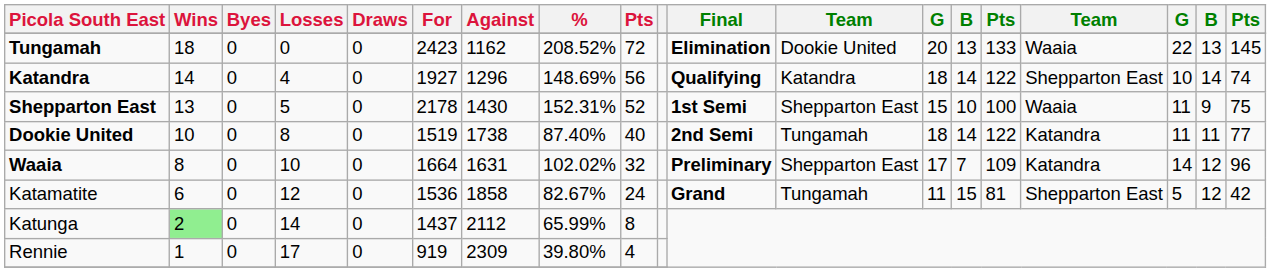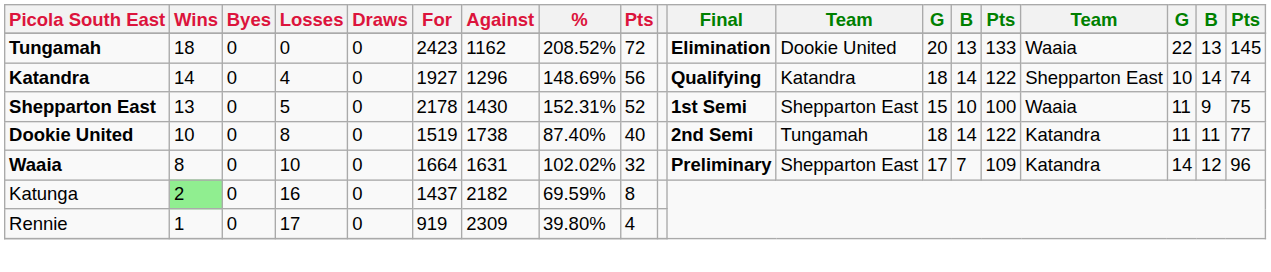 <table style="font-size: 85%; text-align: left;" class="wikitable">
 <tr>
 <th style="color:crimson">Picola South East</th>
 <th style="color:crimson">Wins</th>
 <th style="color:crimson">Byes</th>
 <th style="color:crimson">Losses</th>
 <th style="color:crimson">Draws</th>
 <th style="color:crimson">For</th>
 <th style="color:crimson">Against</th>
 <th style="color:crimson">%</th>
 <th style="color:crimson">Pts</th>
 <th></th>
 <th style="color:green">Final</th>
 <th style="color:green">Team</th>
 <th style="color:green">G</th>
 <th style="color:green">B</th>
 <th style="color:green">Pts</th>
 <th style="color:green">Team</th>
 <th style="color:green">G</th>
 <th style="color:green">B</th>
 <th style="color:green">Pts</th>
 </tr>
 <tr>
 </tr>
 <tr>
 </tr>
 <tr>
 <td><strong>	Tungamah	</strong></td>
 <td>18</td>
 <td>0</td>
 <td>0</td>
 <td>0</td>
 <td>2423</td>
 <td>1162</td>
 <td>208.52%</td>
 <td>72</td>
 <td></td>
 <td><strong>Elimination</strong></td>
 <td>Dookie United</td>
 <td>20</td>
 <td>13</td>
 <td>133</td>
 <td>Waaia</td>
 <td>22</td>
 <td>13</td>
 <td>145</td>
 </tr>
 <tr>
 <td><strong>	Katandra	</strong></td>
 <td>14</td>
 <td>0</td>
 <td>4</td>
 <td>0</td>
 <td>1927</td>
 <td>1296</td>
 <td>148.69%</td>
 <td>56</td>
 <td></td>
 <td><strong>Qualifying</strong></td>
 <td>Katandra</td>
 <td>18</td>
 <td>14</td>
 <td>122</td>
 <td>Shepparton East</td>
 <td>10</td>
 <td>14</td>
 <td>74</td>
 </tr>
 <tr>
 <td><strong>	Shepparton East	</strong></td>
 <td>13</td>
 <td>0</td>
 <td>5</td>
 <td>0</td>
 <td>2178</td>
 <td>1430</td>
 <td>152.31%</td>
 <td>52</td>
 <td></td>
 <td><strong>1st Semi</strong></td>
 <td>Shepparton East</td>
 <td>15</td>
 <td>10</td>
 <td>100</td>
 <td>Waaia</td>
 <td>11</td>
 <td>9</td>
 <td>75</td>
 </tr>
 <tr>
 <td><strong>	Dookie United	</strong></td>
 <td>10</td>
 <td>0</td>
 <td>8</td>
 <td>0</td>
 <td>1519</td>
 <td>1738</td>
 <td>87.40%</td>
 <td>40</td>
 <td></td>
 <td><strong>2nd Semi</strong></td>
 <td>Tungamah</td>
 <td>18</td>
 <td>14</td>
 <td>122</td>
 <td>Katandra</td>
 <td>11</td>
 <td>11</td>
 <td>77</td>
 </tr>
 <tr>
 <td><strong>	Waaia	</strong></td>
 <td>8</td>
 <td>0</td>
 <td>10</td>
 <td>0</td>
 <td>1664</td>
 <td>1631</td>
 <td>102.02%</td>
 <td>32</td>
 <td></td>
 <td><strong>Preliminary</strong></td>
 <td>Shepparton East</td>
 <td>17</td>
 <td>7</td>
 <td>109</td>
 <td>Katandra</td>
 <td>14</td>
 <td>12</td>
 <td>96</td>
 </tr>
 <tr>
-<td>Katamatite</td>
-<td>6</td>
-<td>0</td>
-<td>12</td>
-<td>0</td>
-<td>1536</td>
-<td>1858</td>
-<td>82.67%</td>
-<td>24</td>
-<td></td>
-<td><strong>Grand</strong></td>
-<td>Tungamah</td>
-<td>11</td>
-<td>15</td>
-<td>81</td>
-<td>Shepparton East</td>
-<td>5</td>
-<td>12</td>
-<td>42</td>
-</tr>
-<tr>
 <td>Katunga</td>
 <td style="background: lightgreen;">2</td>
 <td>0</td>
-<td>14</td>
+<td>16</td>
 <td>0</td>
 <td>1437</td>
-<td>2112</td>
-<td>65.99%</td>
+<td>2182</td>
+<td>69.59%</td>
 <td>8</td>
 <td></td>
 </tr>
 <tr>
 <td>Rennie</td>
 <td>1</td>
 <td>0</td>
 <td>17</td>
 <td>0</td>
 <td>919</td>
 <td>2309</td>
 <td>39.80%</td>
 <td>4</td>
 <td></td>
 </tr>
 <tr>
 </tr>
 </table>
